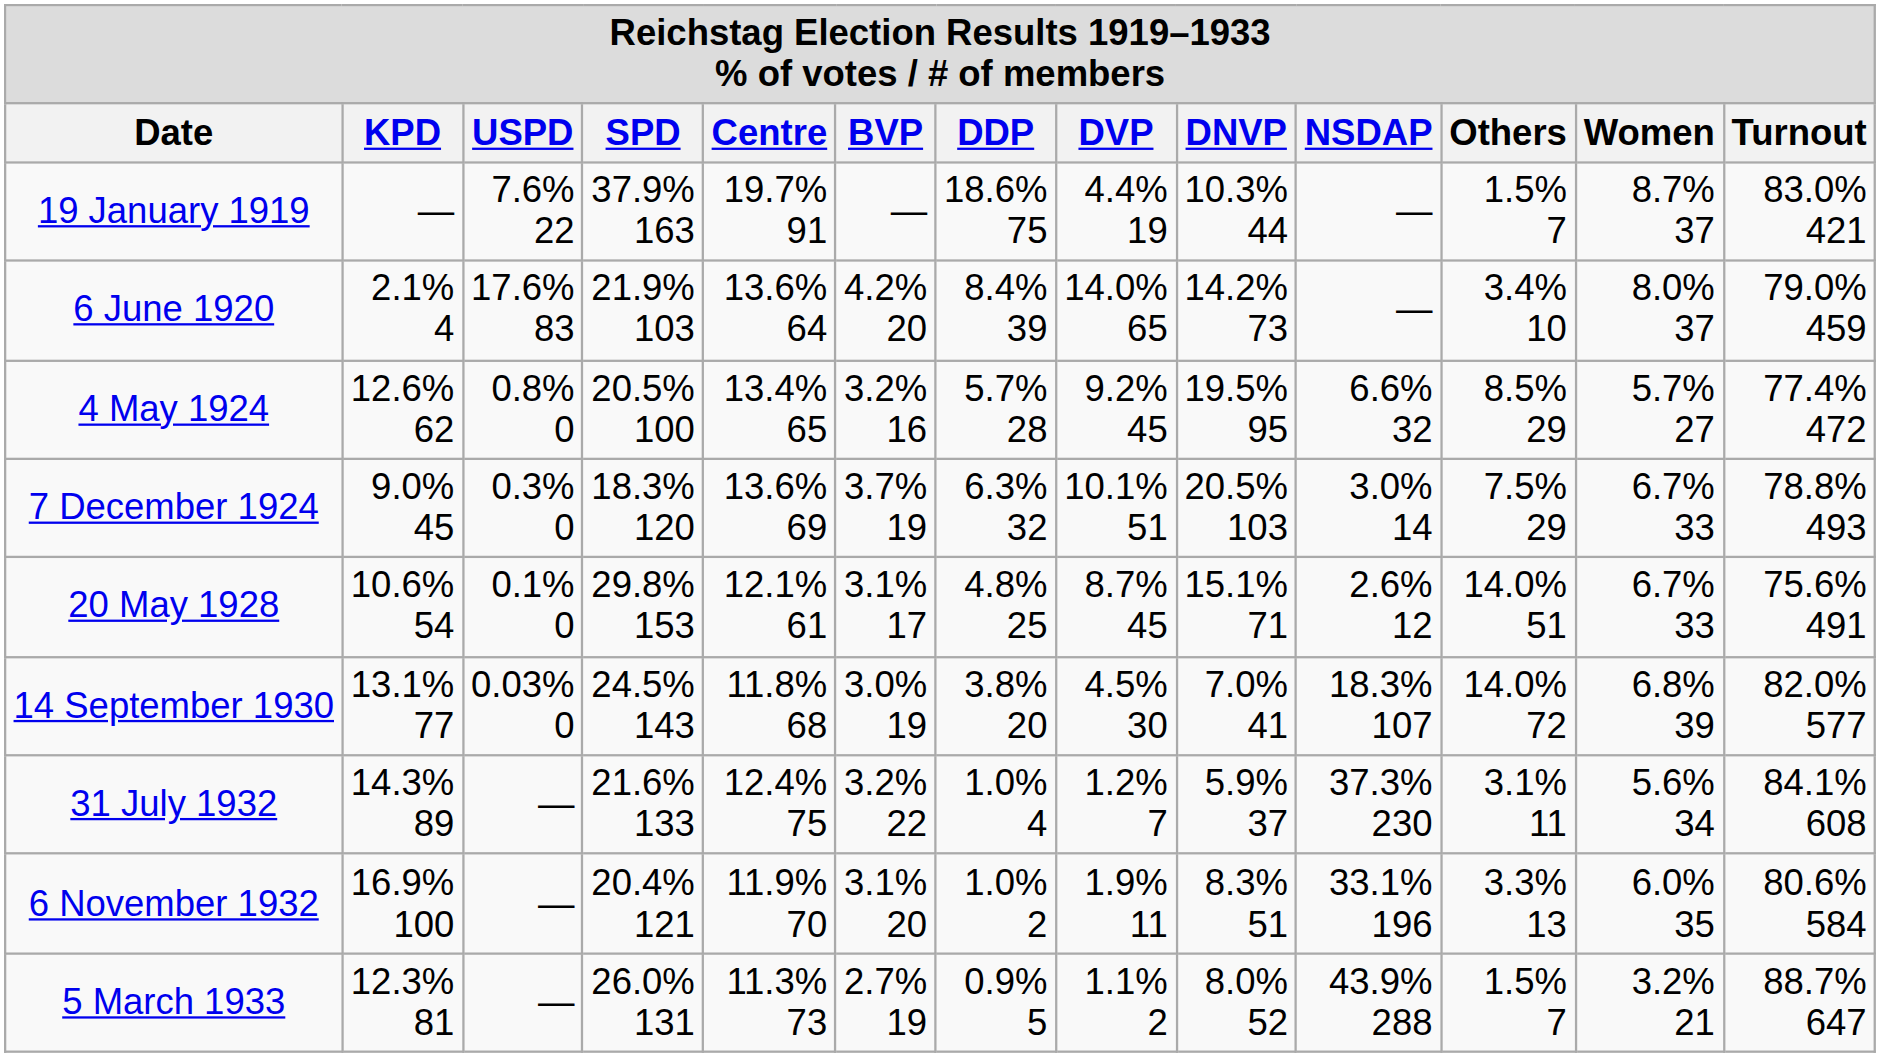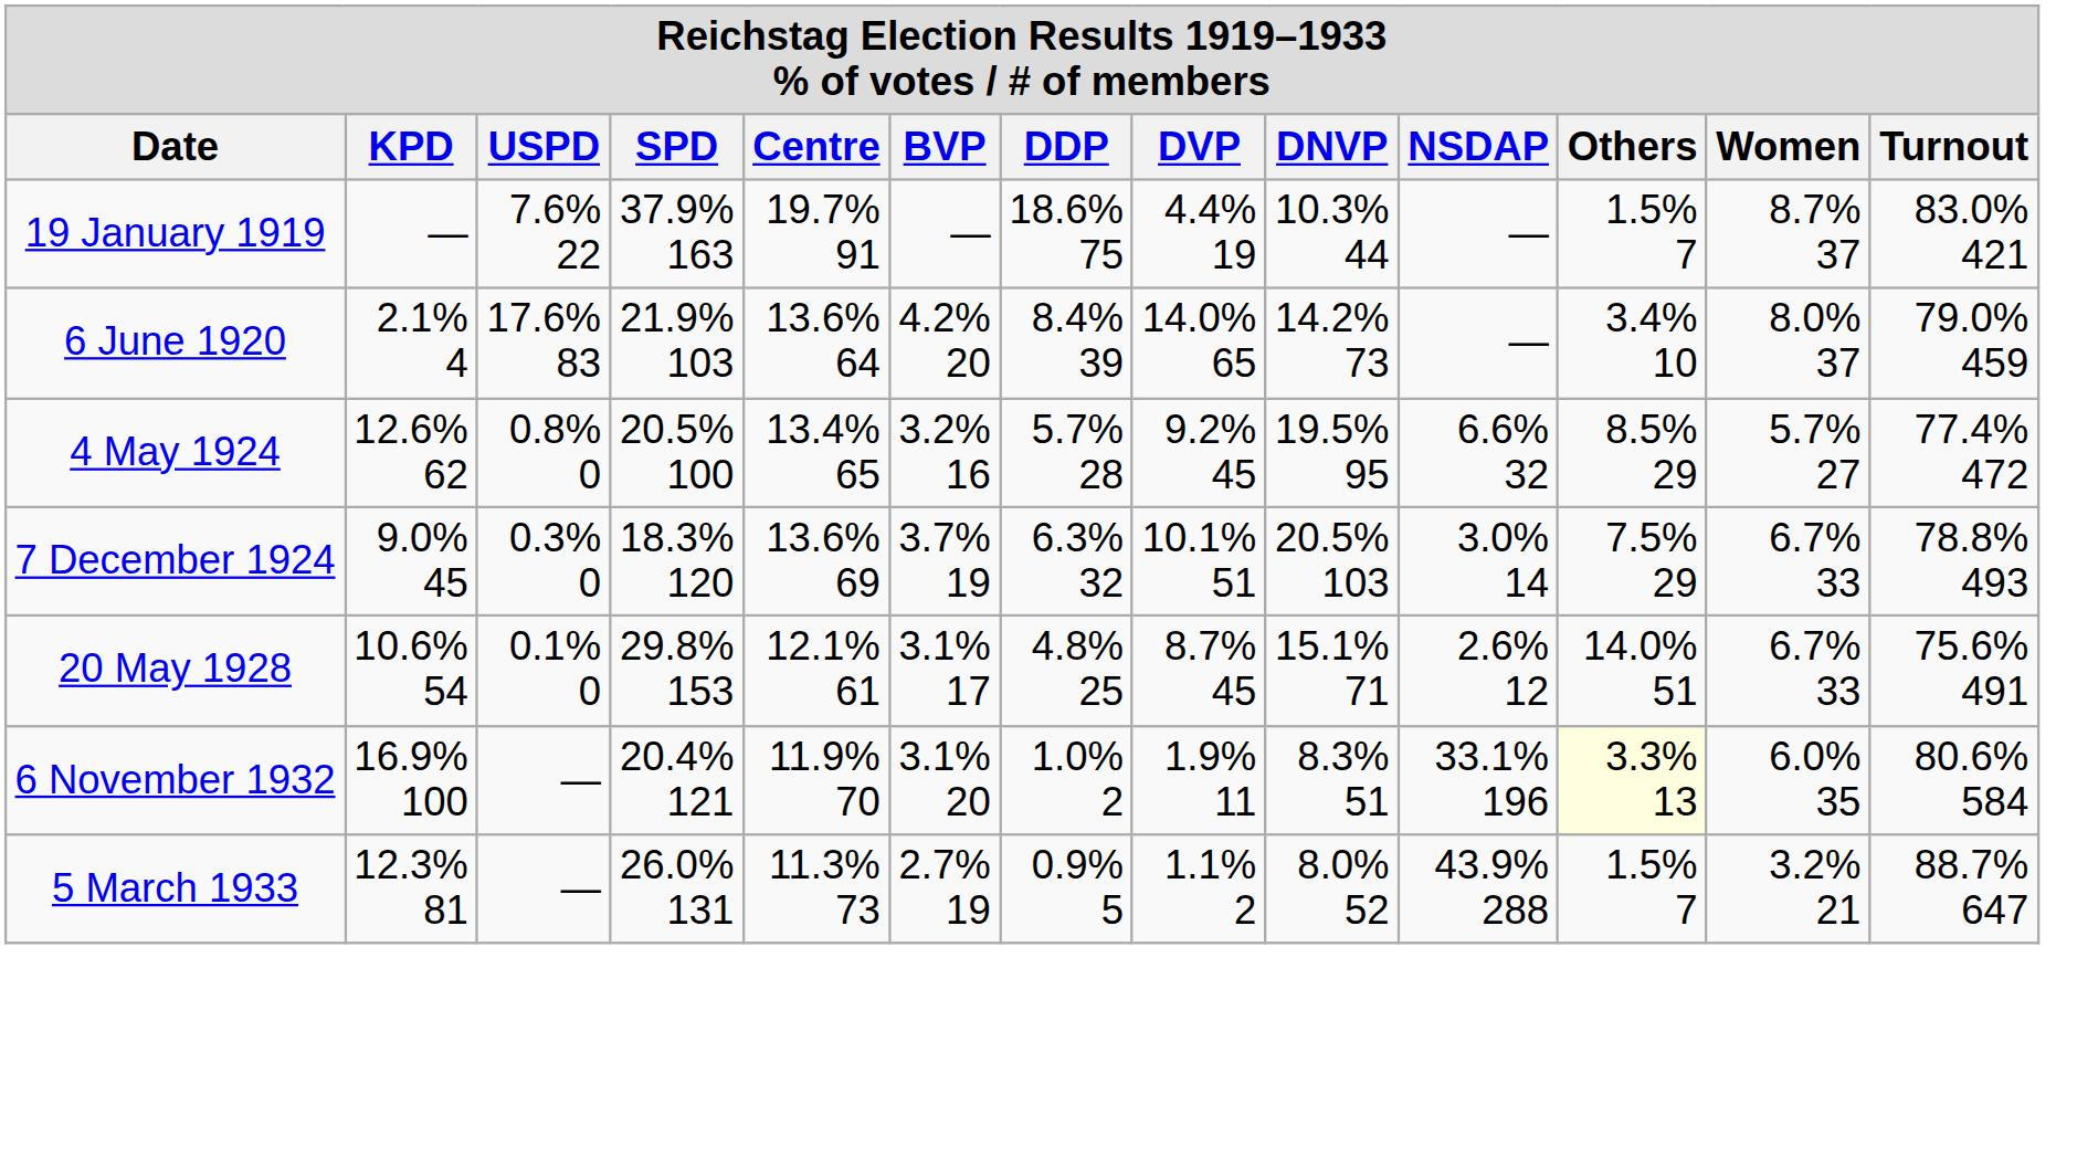 <table class="wikitable sortable zebra" style="text-align:center">
 <tr>
 <th style="background:#DCDCDC;" colspan="13">Reichstag Election Results 1919–1933<br>% of votes  /  # of members</th>
 </tr>
 <tr>
 <th>Date</th>
 <th><a href='#'>KPD</a></th>
 <th><a href='#'>USPD</a></th>
 <th><a href='#'>SPD</a></th>
 <th><a href='#'>Centre</a></th>
 <th><a href='#'>BVP</a></th>
 <th><a href='#'>DDP</a></th>
 <th><a href='#'>DVP</a></th>
 <th><a href='#'>DNVP</a></th>
 <th><a href='#'>NSDAP</a></th>
 <th>Others</th>
 <th>Women</th>
 <th>Turnout</th>
 </tr>
 <tr>
 <td><a href='#'>19 January 1919</a></td>
 <td align="right">—</td>
 <td align="right">7.6%<br>22</td>
 <td align="right">37.9%<br>163</td>
 <td align="right">19.7%<br>91</td>
 <td align="right">—</td>
 <td align="right">18.6%<br>75</td>
 <td align="right">4.4%<br>19</td>
 <td align="right">10.3%<br>44</td>
 <td align="right">—</td>
 <td align="right">1.5%<br>7</td>
 <td align="right">8.7%<br>37</td>
 <td align="right">83.0%<br>421</td>
 </tr>
 <tr>
 <td><a href='#'>6 June 1920</a></td>
 <td align="right">2.1%<br>4</td>
 <td align="right">17.6%<br>83</td>
 <td align="right">21.9%<br>103</td>
 <td align="right">13.6%<br>64</td>
 <td align="right">4.2%<br>20</td>
 <td align="right">8.4%<br>39</td>
 <td align="right">14.0%<br>65</td>
 <td align="right">14.2%<br>73</td>
 <td align="right">—</td>
 <td align="right">3.4%<br>10</td>
 <td align="right">8.0%<br>37</td>
 <td align="right">79.0%<br>459</td>
 </tr>
 <tr>
 <td><a href='#'>4 May 1924</a></td>
 <td align="right">12.6%<br>62</td>
 <td align="right">0.8%<br>0</td>
 <td align="right">20.5%<br>100</td>
 <td align="right">13.4%<br>65</td>
 <td align="right">3.2%<br>16</td>
 <td align="right">5.7%<br>28</td>
 <td align="right">9.2%<br>45</td>
 <td align="right">19.5%<br>95</td>
 <td align="right">6.6%<br>32</td>
 <td align="right">8.5%<br>29</td>
 <td align="right">5.7%<br>27</td>
 <td align="right">77.4%<br>472</td>
 </tr>
 <tr>
 <td><a href='#'>7 December 1924</a></td>
 <td align="right">9.0%<br>45</td>
 <td align="right">0.3%<br>0</td>
 <td align="right">18.3%<br>120</td>
 <td align="right">13.6%<br>69</td>
 <td align="right">3.7%<br>19</td>
 <td align="right">6.3%<br>32</td>
 <td align="right">10.1%<br>51</td>
 <td align="right">20.5%<br>103</td>
 <td align="right">3.0%<br>14</td>
 <td align="right">7.5%<br>29</td>
 <td align="right">6.7%<br>33</td>
 <td align="right">78.8%<br>493</td>
 </tr>
 <tr>
 <td><a href='#'>20 May 1928</a></td>
 <td align="right">10.6%<br>54</td>
 <td align="right">0.1%<br>0</td>
 <td align="right">29.8%<br>153</td>
 <td align="right">12.1%<br>61</td>
 <td align="right">3.1%<br>17</td>
 <td align="right">4.8%<br>25</td>
 <td align="right">8.7%<br>45</td>
 <td align="right">15.1%<br>71</td>
 <td align="right">2.6%<br>12</td>
 <td align="right">14.0%<br>51</td>
 <td align="right">6.7%<br>33</td>
 <td align="right">75.6%<br>491</td>
 </tr>
 <tr>
-<td><a href='#'>14 September 1930</a></td>
-<td align="right">13.1%<br>77</td>
-<td align="right">0.03%<br>0</td>
-<td align="right">24.5%<br>143</td>
-<td align="right">11.8%<br>68</td>
-<td align="right">3.0%<br>19</td>
-<td align="right">3.8%<br>20</td>
-<td align="right">4.5%<br>30</td>
-<td align="right">7.0%<br>41</td>
-<td align="right">18.3%<br>107</td>
-<td align="right">14.0%<br>72</td>
-<td align="right">6.8%<br>39</td>
-<td align="right">82.0%<br>577</td>
-</tr>
-<tr>
-<td><a href='#'>31 July 1932</a></td>
-<td align="right">14.3%<br>89</td>
-<td align="right">—</td>
-<td align="right">21.6%<br>133</td>
-<td align="right">12.4%<br>75</td>
-<td align="right">3.2%<br>22</td>
-<td align="right">1.0%<br>4</td>
-<td align="right">1.2%<br>7</td>
-<td align="right">5.9%<br>37</td>
-<td align="right">37.3%<br>230</td>
-<td align="right">3.1%<br>11</td>
-<td align="right">5.6%<br>34</td>
-<td align="right">84.1%<br>608</td>
-</tr>
-<tr>
 <td><a href='#'>6 November 1932</a></td>
 <td align="right">16.9%<br>100</td>
 <td align="right">—</td>
 <td align="right">20.4%<br>121</td>
 <td align="right">11.9%<br>70</td>
 <td align="right">3.1%<br>20</td>
 <td align="right">1.0%<br>2</td>
 <td align="right">1.9%<br>11</td>
 <td align="right">8.3%<br>51</td>
 <td align="right">33.1%<br>196</td>
-<td align="right">3.3%<br>13</td>
+<td align="right" style="background: lightyellow;">3.3%<br>13</td>
 <td align="right">6.0%<br>35</td>
 <td align="right">80.6%<br>584</td>
 </tr>
 <tr>
 <td><a href='#'>5 March 1933</a></td>
 <td align="right">12.3%<br>81</td>
 <td align="right">—</td>
 <td align="right">26.0%<br>131</td>
 <td align="right">11.3%<br>73</td>
 <td align="right">2.7%<br>19</td>
 <td align="right">0.9%<br>5</td>
 <td align="right">1.1%<br>2</td>
 <td align="right">8.0%<br>52</td>
 <td align="right">43.9%<br>288</td>
 <td align="right">1.5%<br>7</td>
 <td align="right">3.2%<br>21</td>
 <td align="right">88.7%<br>647</td>
 </tr>
 </table>
